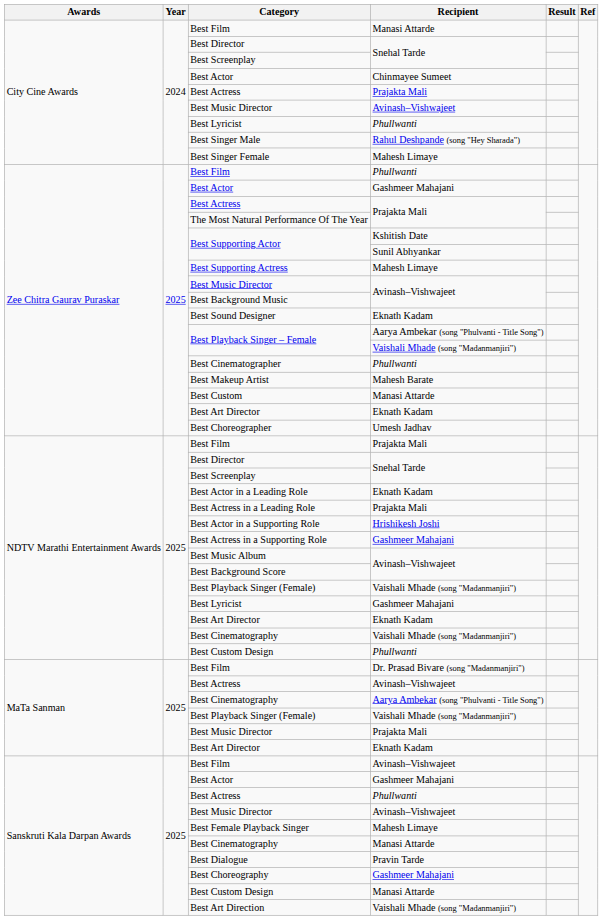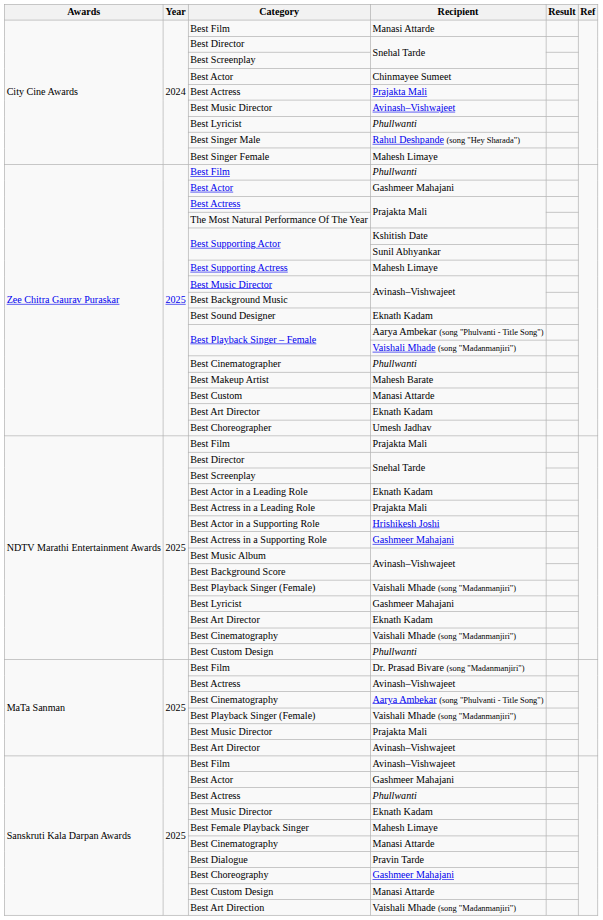 <table class="wikitable">
 <tr>
 <th>Awards</th>
 <th>Year</th>
 <th>Category</th>
 <th>Recipient</th>
 <th>Result</th>
 <th>Ref</th>
 </tr>
 <tr>
 <td rowspan="9">City Cine Awards</td>
 <td rowspan="9">2024</td>
 <td>Best Film</td>
 <td>Manasi Attarde</td>
 <td></td>
 <td rowspan="9"></td>
 </tr>
 <tr>
 <td>Best Director</td>
 <td rowspan="2">Snehal Tarde</td>
 <td></td>
 </tr>
 <tr>
 <td>Best Screenplay</td>
 <td></td>
 </tr>
 <tr>
 <td>Best Actor</td>
 <td>Chinmayee Sumeet</td>
 <td></td>
 </tr>
 <tr>
 <td>Best Actress</td>
 <td><a href='#'>Prajakta Mali</a></td>
 <td></td>
 </tr>
 <tr>
 <td>Best Music Director</td>
 <td><a href='#'>Avinash–Vishwajeet</a></td>
 <td></td>
 </tr>
 <tr>
 <td>Best Lyricist</td>
 <td><em>Phullwanti</em></td>
 <td></td>
 </tr>
 <tr>
 <td>Best Singer Male</td>
 <td><a href='#'>Rahul Deshpande</a> <small>(song "Hey Sharada")</small></td>
 <td></td>
 </tr>
 <tr>
 <td>Best Singer Female</td>
 <td>Mahesh Limaye</td>
 <td></td>
 </tr>
 <tr>
 <td rowspan="17"><a href='#'>Zee Chitra Gaurav Puraskar</a></td>
 <td rowspan="17"><a href='#'>2025</a></td>
 <td><a href='#'>Best Film</a></td>
 <td><em>Phullwanti</em></td>
 <td></td>
 <td rowspan="17"></td>
 </tr>
 <tr>
 <td><a href='#'>Best Actor</a></td>
 <td>Gashmeer Mahajani</td>
 <td></td>
 </tr>
 <tr>
 <td><a href='#'>Best Actress</a></td>
 <td rowspan="2">Prajakta Mali</td>
 <td></td>
 </tr>
 <tr>
 <td>The Most Natural Performance Of The Year</td>
 <td></td>
 </tr>
 <tr>
 <td rowspan="2"><a href='#'>Best Supporting Actor</a></td>
 <td>Kshitish Date</td>
 <td></td>
 </tr>
 <tr>
 <td>Sunil Abhyankar</td>
 <td></td>
 </tr>
 <tr>
 <td><a href='#'>Best Supporting Actress</a></td>
 <td>Mahesh Limaye</td>
 <td></td>
 </tr>
 <tr>
 <td><a href='#'>Best Music Director</a></td>
 <td rowspan="2">Avinash–Vishwajeet</td>
 <td></td>
 </tr>
 <tr>
 <td>Best Background Music</td>
 <td></td>
 </tr>
 <tr>
 <td>Best Sound Designer</td>
 <td>Eknath Kadam</td>
 <td></td>
 </tr>
 <tr>
 <td rowspan="2"><a href='#'>Best Playback Singer – Female</a></td>
 <td>Aarya Ambekar <small>(song "Phulvanti - Title Song")</small></td>
 <td></td>
 </tr>
 <tr>
 <td><a href='#'>Vaishali Mhade</a> <small>(song "Madanmanjiri")</small></td>
 <td></td>
 </tr>
 <tr>
 <td>Best Cinematographer</td>
 <td><em>Phullwanti</em></td>
 <td></td>
 </tr>
 <tr>
 <td>Best Makeup Artist</td>
 <td>Mahesh Barate</td>
 <td></td>
 </tr>
 <tr>
 <td>Best Custom</td>
 <td>Manasi Attarde</td>
 <td></td>
 </tr>
 <tr>
 <td>Best Art Director</td>
 <td>Eknath Kadam</td>
 <td></td>
 </tr>
 <tr>
 <td>Best Choreographer</td>
 <td>Umesh Jadhav</td>
 <td></td>
 </tr>
 <tr>
 <td rowspan="14">NDTV Marathi Entertainment Awards</td>
 <td rowspan="14">2025</td>
 <td>Best Film</td>
 <td>Prajakta Mali</td>
 <td></td>
 <td rowspan="14"></td>
 </tr>
 <tr>
 <td>Best Director</td>
 <td rowspan="2">Snehal Tarde</td>
 <td></td>
 </tr>
 <tr>
 <td>Best Screenplay</td>
 <td></td>
 </tr>
 <tr>
 <td>Best Actor in a Leading Role</td>
 <td>Eknath Kadam</td>
 <td></td>
 </tr>
 <tr>
 <td>Best Actress in a Leading Role</td>
 <td>Prajakta Mali</td>
 <td></td>
 </tr>
 <tr>
 <td>Best Actor in a Supporting Role</td>
 <td><a href='#'>Hrishikesh Joshi</a></td>
 <td></td>
 </tr>
 <tr>
 <td>Best Actress in a Supporting Role</td>
 <td><a href='#'>Gashmeer Mahajani</a></td>
 <td></td>
 </tr>
 <tr>
 <td>Best Music Album</td>
 <td rowspan="2">Avinash–Vishwajeet</td>
 <td></td>
 </tr>
 <tr>
 <td>Best Background Score</td>
 <td></td>
 </tr>
 <tr>
 <td>Best Playback Singer (Female)</td>
 <td>Vaishali Mhade <small>(song "Madanmanjiri")</small></td>
 <td></td>
 </tr>
 <tr>
 <td>Best Lyricist</td>
 <td>Gashmeer Mahajani</td>
 <td></td>
 </tr>
 <tr>
 <td>Best Art Director</td>
 <td>Eknath Kadam</td>
 <td></td>
 </tr>
 <tr>
 <td>Best Cinematography</td>
 <td>Vaishali Mhade <small>(song "Madanmanjiri")</small></td>
 <td></td>
 </tr>
 <tr>
 <td>Best Custom Design</td>
 <td><em>Phullwanti</em></td>
 <td></td>
 </tr>
 <tr>
 <td rowspan="6">MaTa Sanman</td>
 <td rowspan="6">2025</td>
 <td>Best Film</td>
 <td>Dr. Prasad Bivare <small>(song "Madanmanjiri")</small></td>
 <td></td>
 <td rowspan="6"></td>
 </tr>
 <tr>
 <td>Best Actress</td>
 <td>Avinash–Vishwajeet</td>
 <td></td>
 </tr>
 <tr>
 <td>Best Cinematography</td>
 <td><a href='#'>Aarya Ambekar</a> <small>(song "Phulvanti - Title Song")</small></td>
 <td></td>
 </tr>
 <tr>
 <td>Best Playback Singer (Female)</td>
 <td>Vaishali Mhade <small>(song "Madanmanjiri")</small></td>
 <td></td>
 </tr>
 <tr>
 <td>Best Music Director</td>
 <td>Prajakta Mali</td>
 <td></td>
 </tr>
 <tr>
 <td>Best Art Director</td>
-<td>Eknath Kadam</td>
+<td>Avinash–Vishwajeet</td>
 <td></td>
 </tr>
 <tr>
 <td rowspan="10">Sanskruti Kala Darpan Awards</td>
 <td rowspan="10">2025</td>
 <td>Best Film</td>
 <td>Avinash–Vishwajeet</td>
 <td></td>
 <td rowspan="10"></td>
 </tr>
 <tr>
 <td>Best Actor</td>
 <td>Gashmeer Mahajani</td>
 <td></td>
 </tr>
 <tr>
 <td>Best Actress</td>
 <td><em>Phullwanti</em></td>
 <td></td>
 </tr>
 <tr>
 <td>Best Music Director</td>
-<td>Avinash–Vishwajeet</td>
+<td>Eknath Kadam</td>
 <td></td>
 </tr>
 <tr>
 <td>Best Female Playback Singer</td>
 <td>Mahesh Limaye</td>
 <td></td>
 </tr>
 <tr>
 <td>Best Cinematography</td>
 <td>Manasi Attarde</td>
 <td></td>
 </tr>
 <tr>
 <td>Best Dialogue</td>
 <td>Pravin Tarde</td>
 <td></td>
 </tr>
 <tr>
 <td>Best Choreography</td>
 <td><a href='#'>Gashmeer Mahajani</a></td>
 <td></td>
 </tr>
 <tr>
 <td>Best Custom Design</td>
 <td>Manasi Attarde</td>
 <td></td>
 </tr>
 <tr>
 <td>Best Art Direction</td>
 <td>Vaishali Mhade <small>(song "Madanmanjiri")</small></td>
 <td></td>
 </tr>
 </table>
